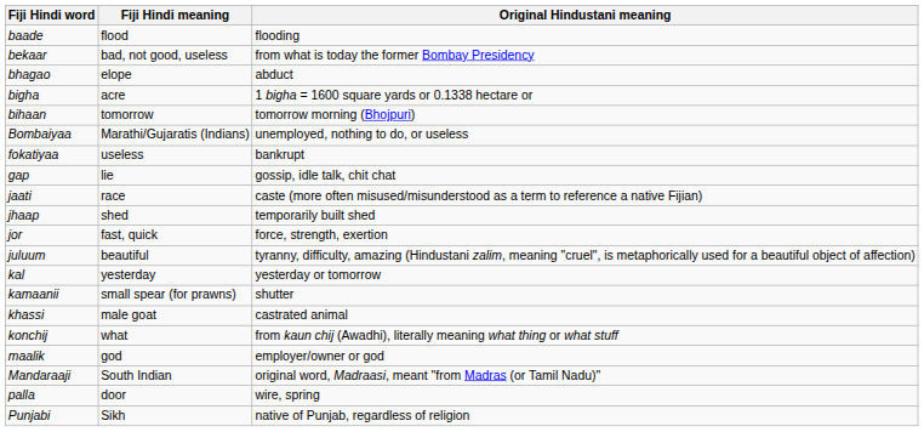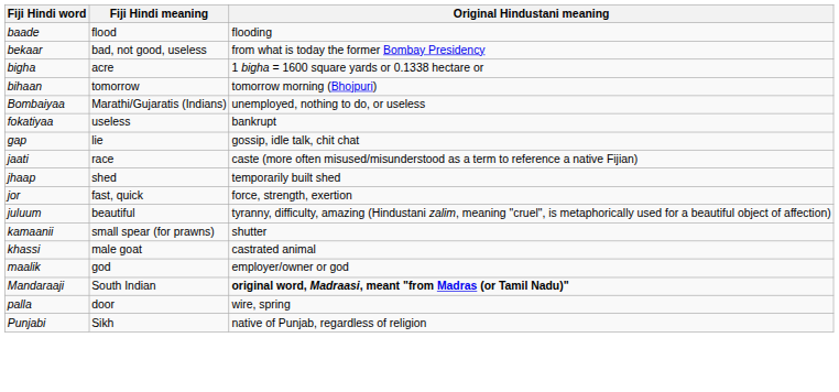 <table class="wikitable">
 <tr>
 <th>Fiji Hindi word</th>
 <th>Fiji Hindi meaning</th>
 <th>Original Hindustani meaning</th>
 </tr>
 <tr>
 <td><em>baade</em></td>
 <td>flood</td>
 <td>flooding</td>
 </tr>
 <tr>
 <td><em>bekaar</em></td>
 <td>bad, not good, useless</td>
 <td>from what is today the former <a href='#'>Bombay Presidency</a></td>
-</tr>
-<tr>
-<td><em>bhagao</em></td>
-<td>elope</td>
-<td>abduct</td>
 </tr>
 <tr>
 <td><em>bigha</em></td>
 <td>acre</td>
 <td>1 <em>bigha</em> = 1600 square yards or 0.1338 hectare or </td>
 </tr>
 <tr>
 <td><em>bihaan</em></td>
 <td>tomorrow</td>
 <td>tomorrow morning (<a href='#'>Bhojpuri</a>)</td>
 </tr>
 <tr>
 <td><em>Bombaiyaa</em></td>
 <td>Marathi/Gujaratis (Indians)</td>
 <td>unemployed, nothing to do, or useless</td>
 </tr>
 <tr>
 <td><em>fokatiyaa</em></td>
 <td>useless</td>
 <td>bankrupt</td>
 </tr>
 <tr>
 <td><em>gap</em></td>
 <td>lie</td>
 <td>gossip, idle talk, chit chat</td>
 </tr>
 <tr>
 <td><em>jaati</em></td>
 <td>race</td>
 <td>caste (more often misused/misunderstood as a term to reference a native Fijian)</td>
 </tr>
 <tr>
 <td><em>jhaap</em></td>
 <td>shed</td>
 <td>temporarily built shed</td>
 </tr>
 <tr>
 <td><em>jor</em></td>
 <td>fast, quick</td>
 <td>force, strength, exertion</td>
 </tr>
 <tr>
 <td><em>juluum</em></td>
 <td>beautiful</td>
 <td>tyranny, difficulty, amazing (Hindustani <em>zalim</em>, meaning "cruel", is metaphorically used for a beautiful object of affection)</td>
 </tr>
 <tr>
-<td><em>kal</em></td>
-<td>yesterday</td>
-<td>yesterday or tomorrow</td>
-</tr>
-<tr>
 <td><em>kamaanii</em></td>
 <td>small spear (for prawns)</td>
 <td>shutter</td>
 </tr>
 <tr>
 <td><em>khassi</em></td>
 <td>male goat</td>
 <td>castrated animal</td>
 </tr>
 <tr>
-<td><em>konchij</em></td>
-<td>what</td>
-<td>from <em>kaun chij</em> (Awadhi), literally meaning <em>what thing</em> or <em>what stuff</em></td>
-</tr>
-<tr>
 <td><em>maalik</em></td>
 <td>god</td>
 <td>employer/owner or god</td>
 </tr>
 <tr>
 <td><em>Mandaraaji</em></td>
 <td>South Indian</td>
-<td>original word, <em>Madraasi</em>, meant "from <a href='#'>Madras</a> (or Tamil Nadu)"</td>
+<td><strong>original word, <em>Madraasi</em>, meant "from <a href='#'>Madras</a> (or Tamil Nadu)"</strong></td>
 </tr>
 <tr>
 <td><em>palla</em></td>
 <td>door</td>
 <td>wire, spring</td>
 </tr>
 <tr>
 <td><em>Punjabi</em></td>
 <td>Sikh</td>
 <td>native of Punjab, regardless of religion</td>
 </tr>
 </table>
